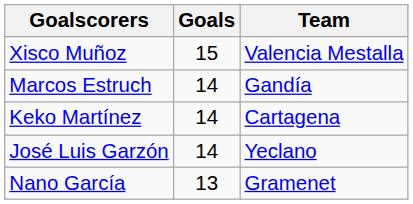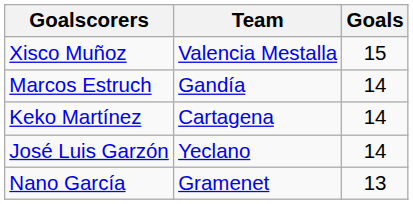 <table class="wikitable sortable">
 <tr>
 <th>Goalscorers</th>
+<th>Team</th>
 <th>Goals</th>
-<th>Team</th>
 </tr>
 <tr>
 <td> <a href='#'>Xisco Muñoz</a></td>
+<td><a href='#'>Valencia Mestalla</a></td>
 <td align=center>15</td>
-<td><a href='#'>Valencia Mestalla</a></td>
 </tr>
 <tr>
 <td> <a href='#'>Marcos Estruch</a></td>
+<td><a href='#'>Gandía</a></td>
 <td align=center>14</td>
-<td><a href='#'>Gandía</a></td>
 </tr>
 <tr>
 <td> <a href='#'>Keko Martínez</a></td>
+<td><a href='#'>Cartagena</a></td>
 <td align=center>14</td>
-<td><a href='#'>Cartagena</a></td>
 </tr>
 <tr>
 <td> <a href='#'>José Luis Garzón</a></td>
+<td><a href='#'>Yeclano</a></td>
 <td align=center>14</td>
-<td><a href='#'>Yeclano</a></td>
 </tr>
 <tr>
 <td> <a href='#'>Nano García</a></td>
+<td><a href='#'>Gramenet</a></td>
 <td align=center>13</td>
-<td><a href='#'>Gramenet</a></td>
 </tr>
 </table>
